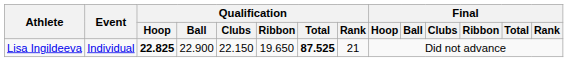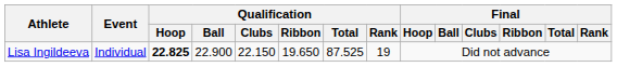 <table class=wikitable style="font-size:90%">
 <tr>
 <th rowspan="2">Athlete</th>
 <th rowspan="2">Event</th>
 <th colspan=6>Qualification</th>
 <th colspan=6>Final</th>
 </tr>
 <tr style="font-size:95%">
 <th>Hoop</th>
 <th>Ball</th>
 <th>Clubs</th>
 <th>Ribbon</th>
 <th>Total</th>
 <th>Rank</th>
 <th>Hoop</th>
 <th>Ball</th>
 <th>Clubs</th>
 <th>Ribbon</th>
 <th>Total</th>
 <th>Rank</th>
 </tr>
 <tr align=center>
 <td align=left><a href='#'>Lisa Ingildeeva</a></td>
 <td align=left><a href='#'>Individual</a></td>
 <td><strong>22.825</strong></td>
 <td>22.900</td>
 <td>22.150</td>
 <td>19.650</td>
-<td><strong>87.525</strong></td>
-<td>21</td>
+<td>87.525</td>
+<td>19</td>
 <td colspan=6>Did not advance</td>
 </tr>
 </table>
